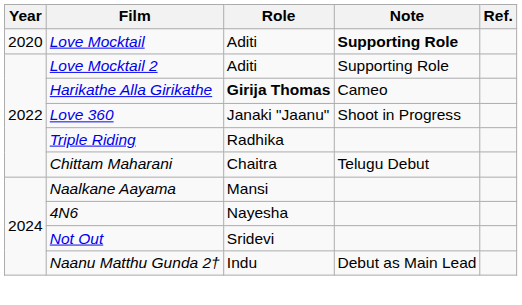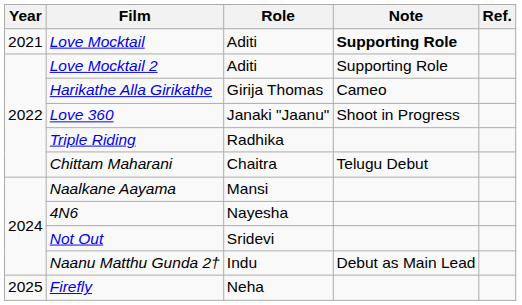 <table class="wikitable sortable">
 <tr>
 <th>Year</th>
 <th>Film</th>
 <th>Role</th>
 <th>Note</th>
 <th>Ref.</th>
 </tr>
 <tr>
-<td>2020</td>
+<td>2021</td>
 <td><em><a href='#'>Love Mocktail</a></em></td>
 <td>Aditi</td>
 <td><strong>Supporting Role</strong></td>
 <td></td>
 </tr>
 <tr>
 <td rowspan="5">2022</td>
 <td><em><a href='#'>Love Mocktail 2</a></em></td>
 <td>Aditi</td>
 <td>Supporting Role</td>
 <td></td>
 </tr>
 <tr>
 <td><em><a href='#'>Harikathe Alla Girikathe</a></em></td>
-<td><strong>Girija Thomas</strong></td>
+<td>Girija Thomas</td>
 <td>Cameo</td>
 <td></td>
 </tr>
 <tr>
 <td><em><a href='#'>Love 360</a></em></td>
 <td>Janaki "Jaanu"</td>
 <td>Shoot in Progress</td>
 <td></td>
 </tr>
 <tr>
 <td><em><a href='#'>Triple Riding</a></em></td>
 <td>Radhika</td>
 <td></td>
 <td></td>
 </tr>
 <tr>
 <td><em>Chittam Maharani</em></td>
 <td>Chaitra</td>
 <td>Telugu Debut</td>
 <td></td>
 </tr>
 <tr>
 <td rowspan="4">2024</td>
 <td><em>Naalkane Aayama</em></td>
 <td>Mansi</td>
 <td></td>
 <td></td>
 </tr>
 <tr>
 <td><em>4N6</em></td>
 <td>Nayesha</td>
 <td></td>
 <td></td>
 </tr>
 <tr>
 <td><em><a href='#'>Not Out</a></em></td>
 <td>Sridevi</td>
 <td></td>
 <td></td>
 </tr>
 <tr>
 <td><em>Naanu Matthu Gunda 2†</em></td>
 <td>Indu</td>
 <td>Debut as Main Lead</td>
 <td></td>
 </tr>
+<tr>
+<td>2025</td>
+<td><em><a href='#'>Firefly</a></em></td>
+<td>Neha</td>
+<td></td>
+<td></td>
+</tr>
 </table>
